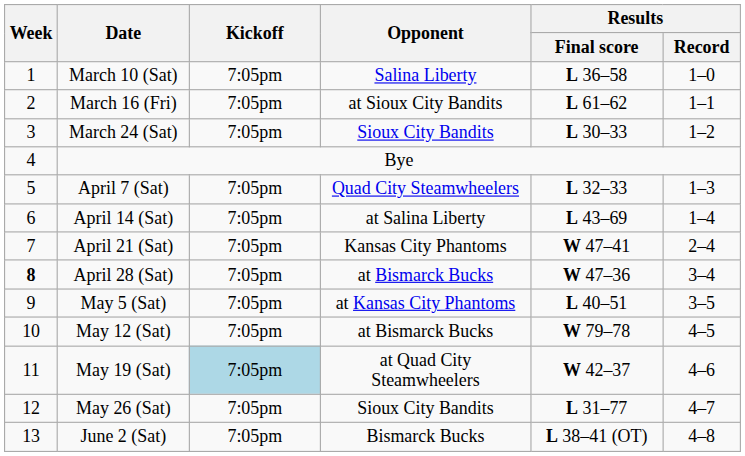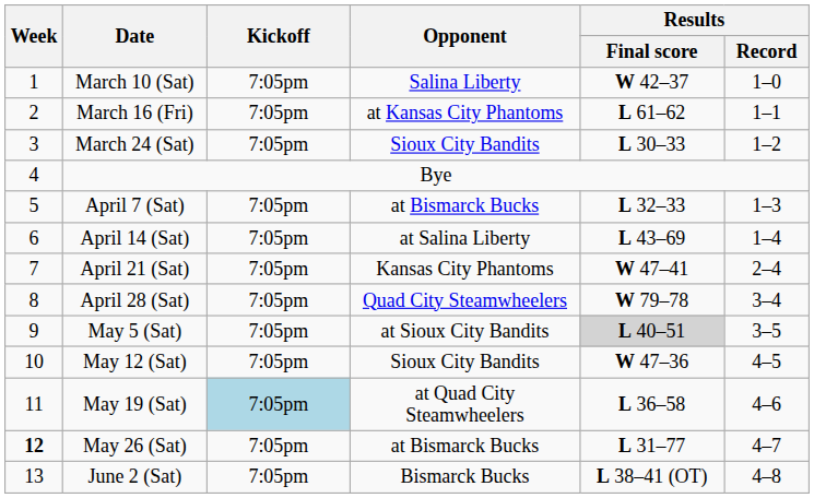 <table class="wikitable" style="text-align:center">
 <tr>
 <th rowspan="2" width="40">Week</th>
 <th rowspan="2" width="110">Date</th>
 <th rowspan="2" width="110">Kickoff</th>
 <th rowspan="2" width="180">Opponent</th>
 <th colspan="2" width="180">Results</th>
 </tr>
 <tr>
 <th>Final score</th>
 <th>Record</th>
 </tr>
 <tr>
 <td>1</td>
 <td>March 10 (Sat)</td>
 <td>7:05pm</td>
 <td><a href='#'>Salina Liberty</a></td>
-<td><strong>L</strong> 36–58</td>
+<td><strong>W</strong> 42–37</td>
 <td>1–0</td>
 </tr>
 <tr>
 <td>2</td>
 <td>March 16 (Fri)</td>
 <td>7:05pm</td>
-<td>at Sioux City Bandits</td>
+<td>at <a href='#'>Kansas City Phantoms</a></td>
 <td><strong>L</strong> 61–62</td>
 <td>1–1</td>
 </tr>
 <tr>
 <td>3</td>
 <td>March 24 (Sat)</td>
 <td>7:05pm</td>
 <td><a href='#'>Sioux City Bandits</a></td>
 <td><strong>L</strong> 30–33</td>
 <td>1–2</td>
 </tr>
 <tr>
 <td>4</td>
 <td colspan=5>Bye</td>
 </tr>
 <tr>
 <td>5</td>
 <td>April 7 (Sat)</td>
 <td>7:05pm</td>
-<td><a href='#'>Quad City Steamwheelers</a></td>
+<td>at <a href='#'>Bismarck Bucks</a></td>
 <td><strong>L</strong> 32–33</td>
 <td>1–3</td>
 </tr>
 <tr>
 <td>6</td>
 <td>April 14 (Sat)</td>
 <td>7:05pm</td>
 <td>at Salina Liberty</td>
 <td><strong>L</strong> 43–69</td>
 <td>1–4</td>
 </tr>
 <tr>
 <td>7</td>
 <td>April 21 (Sat)</td>
 <td>7:05pm</td>
 <td>Kansas City Phantoms</td>
 <td><strong>W</strong> 47–41</td>
 <td>2–4</td>
 </tr>
 <tr>
-<td><strong>8</strong></td>
+<td>8</td>
 <td>April 28 (Sat)</td>
 <td>7:05pm</td>
-<td>at <a href='#'>Bismarck Bucks</a></td>
-<td><strong>W</strong> 47–36</td>
+<td><a href='#'>Quad City Steamwheelers</a></td>
+<td><strong>W</strong> 79–78</td>
 <td>3–4</td>
 </tr>
 <tr>
 <td>9</td>
 <td>May 5 (Sat)</td>
 <td>7:05pm</td>
-<td>at <a href='#'>Kansas City Phantoms</a></td>
-<td><strong>L</strong> 40–51</td>
+<td>at Sioux City Bandits</td>
+<td style="background: lightgrey;"><strong>L</strong> 40–51</td>
 <td>3–5</td>
 </tr>
 <tr>
 <td>10</td>
 <td>May 12 (Sat)</td>
 <td>7:05pm</td>
-<td>at Bismarck Bucks</td>
-<td><strong>W</strong> 79–78</td>
+<td>Sioux City Bandits</td>
+<td><strong>W</strong> 47–36</td>
 <td>4–5</td>
 </tr>
 <tr>
 <td>11</td>
 <td>May 19 (Sat)</td>
 <td style="background: lightblue;">7:05pm</td>
 <td>at Quad City Steamwheelers</td>
-<td><strong>W</strong> 42–37</td>
+<td><strong>L</strong> 36–58</td>
 <td>4–6</td>
 </tr>
 <tr>
-<td>12</td>
+<td><strong>12</strong></td>
 <td>May 26 (Sat)</td>
 <td>7:05pm</td>
-<td>Sioux City Bandits</td>
+<td>at Bismarck Bucks</td>
 <td><strong>L</strong> 31–77</td>
 <td>4–7</td>
 </tr>
 <tr>
 <td>13</td>
 <td>June 2 (Sat)</td>
 <td>7:05pm</td>
 <td>Bismarck Bucks</td>
 <td><strong>L</strong> 38–41 (OT)</td>
 <td>4–8</td>
 </tr>
 </table>
